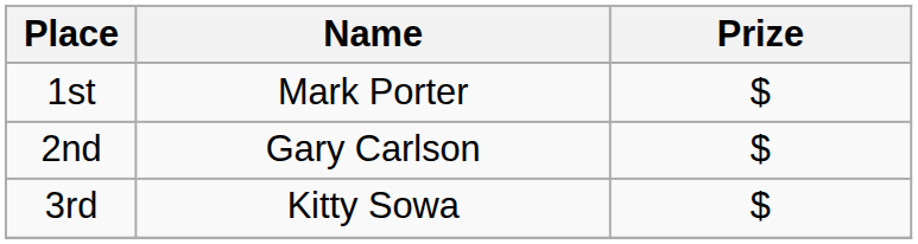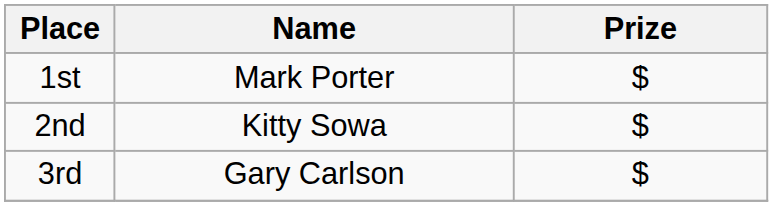 <table class="wikitable">
 <tr>
 <th width="50">Place</th>
 <th width="200">Name</th>
 <th width="125">Prize</th>
 </tr>
 <tr>
 <td align = "center">1st</td>
 <td align = "center">Mark Porter</td>
 <td align = "center">$</td>
 </tr>
 <tr>
 <td align = "center">2nd</td>
-<td align = "center">Gary Carlson</td>
+<td align = "center">Kitty Sowa</td>
 <td align = "center">$</td>
 </tr>
 <tr>
 <td align = "center">3rd</td>
-<td align = "center">Kitty Sowa</td>
+<td align = "center">Gary Carlson</td>
 <td align = "center">$</td>
 </tr>
 <tr>
 </tr>
 </table>
